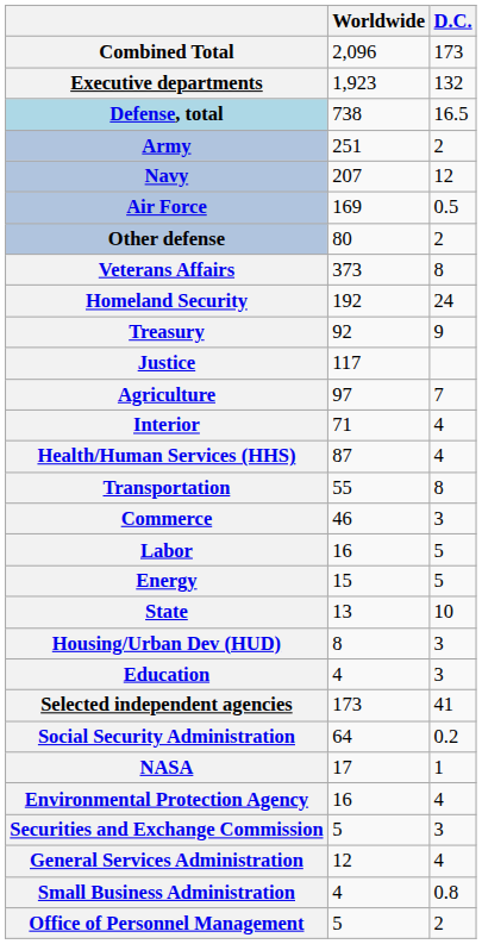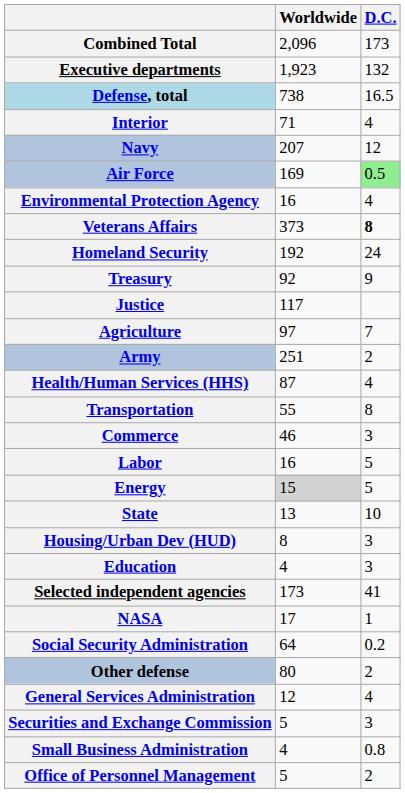 <table class="wikitable sortable mw-collapsible floatright">
 <tr>
 <th class="stubhead"></th>
 <th>Worldwide</th>
 <th><a href='#'>D.C.</a></th>
 </tr>
 <tr>
 <th id="table_1_(k344).r.1" headers="">Combined Total</th>
 <td>2,096</td>
 <td>173</td>
 </tr>
 <tr>
 <th id="table_1_(k344).r.3" headers=""><u>Executive departments</u></th>
 <td>1,923</td>
 <td>132</td>
 </tr>
 <tr class="greenbar">
 <th id="table_1_(k344).r.3.1" headers="table_1_(k344).r.3" style="background-color:lightblue;"><a href='#'>Defense</a>, total</th>
 <td>738</td>
 <td>16.5</td>
 </tr>
-<tr>
-<th id="table_1_(k344).r.3.1.1" headers="table_1_(k344).r.3 table_1_(k344).r.3.1" style="background-color:lightsteelblue;"><a href='#'>Army</a></th>
-<td>251</td>
-<td>2</td>
+<tr class="greenbar">
+<th id="table_1_(k344).r.3.7" headers="table_1_(k344).r.3"><a href='#'>Interior</a></th>
+<td>71</td>
+<td>4</td>
 </tr>
 <tr class="greenbar">
 <th id="table_1_(k344).r.3.1.2" headers="table_1_(k344).r.3 table_1_(k344).r.3.1" style="background-color:lightsteelblue;"><a href='#'>Navy</a></th>
 <td>207</td>
 <td>12</td>
 </tr>
 <tr>
 <th id="table_1_(k344).r.3.1.3" headers="table_1_(k344).r.3 table_1_(k344).r.3.1" style="background-color:lightsteelblue;"><a href='#'>Air Force</a></th>
 <td>169</td>
-<td>0.5</td>
+<td style="background: lightgreen;">0.5</td>
 </tr>
-<tr class="greenbar">
-<th id="table_1_(k344).r.3.1.4" headers="table_1_(k344).r.3 table_1_(k344).r.3.1" style="background-color:lightsteelblue;">Other defense</th>
-<td>80</td>
-<td>2</td>
+<tr>
+<th><a href='#'>Environmental Protection Agency</a></th>
+<td>16</td>
+<td>4</td>
 </tr>
 <tr>
 <th id="table_1_(k344).r.3.2" headers="table_1_(k344).r.3"><a href='#'>Veterans Affairs</a></th>
 <td>373</td>
-<td>8</td>
+<td><strong>8</strong></td>
 </tr>
 <tr class="greenbar">
 <th id="table_1_(k344).r.3.3" headers="table_1_(k344).r.3"><a href='#'>Homeland Security</a></th>
 <td>192</td>
 <td>24</td>
 </tr>
 <tr>
 <th id="table_1_(k344).r.3.4" headers="table_1_(k344).r.3"><a href='#'>Treasury</a></th>
 <td>92</td>
 <td>9</td>
 </tr>
 <tr class="greenbar">
 <th id="table_1_(k344).r.3.5" headers="table_1_(k344).r.3"><a href='#'>Justice</a></th>
 <td>117</td>
 <td></td>
 </tr>
 <tr>
 <th id="table_1_(k344).r.3.6" headers="table_1_(k344).r.3"><a href='#'>Agriculture</a></th>
 <td>97</td>
 <td>7</td>
 </tr>
-<tr class="greenbar">
-<th id="table_1_(k344).r.3.7" headers="table_1_(k344).r.3"><a href='#'>Interior</a></th>
-<td>71</td>
-<td>4</td>
+<tr>
+<th id="table_1_(k344).r.3.1.1" headers="table_1_(k344).r.3 table_1_(k344).r.3.1" style="background-color:lightsteelblue;"><a href='#'>Army</a></th>
+<td>251</td>
+<td>2</td>
 </tr>
 <tr>
 <th id="table_1_(k344).r.3.8" headers="table_1_(k344).r.3"><a href='#'>Health/Human Services (HHS)</a></th>
 <td>87</td>
 <td>4</td>
 </tr>
 <tr class="greenbar">
 <th id="table_1_(k344).r.3.9" headers="table_1_(k344).r.3"><a href='#'>Transportation</a></th>
 <td>55</td>
 <td>8</td>
 </tr>
 <tr>
 <th id="table_1_(k344).r.3.10" headers="table_1_(k344).r.3"><a href='#'>Commerce</a></th>
 <td>46</td>
 <td>3</td>
 </tr>
 <tr class="greenbar">
 <th id="table_1_(k344).r.3.11" headers="table_1_(k344).r.3"><a href='#'>Labor</a></th>
 <td>16</td>
 <td>5</td>
 </tr>
 <tr>
 <th><a href='#'>Energy</a></th>
-<td>15</td>
+<td style="background: lightgrey;">15</td>
 <td>5</td>
 </tr>
 <tr>
 <th><a href='#'>State</a></th>
 <td>13</td>
 <td>10</td>
 </tr>
 <tr>
 <th><a href='#'>Housing/Urban Dev (HUD)</a></th>
 <td>8</td>
 <td>3</td>
 </tr>
 <tr>
 <th><a href='#'>Education</a></th>
 <td>4</td>
 <td>3</td>
 </tr>
 <tr>
 <th><u>Selected independent agencies</u></th>
 <td>173</td>
 <td>41</td>
 </tr>
 <tr>
-<th><a href='#'>Social Security Administration</a></th>
-<td>64</td>
-<td>0.2</td>
-</tr>
-<tr>
 <th><a href='#'>NASA</a></th>
 <td>17</td>
 <td>1</td>
 </tr>
 <tr>
-<th><a href='#'>Environmental Protection Agency</a></th>
-<td>16</td>
+<th><a href='#'>Social Security Administration</a></th>
+<td>64</td>
+<td>0.2</td>
+</tr>
+<tr class="greenbar">
+<th id="table_1_(k344).r.3.1.4" headers="table_1_(k344).r.3 table_1_(k344).r.3.1" style="background-color:lightsteelblue;">Other defense</th>
+<td>80</td>
+<td>2</td>
+</tr>
+<tr>
+<th><a href='#'>General Services Administration</a></th>
+<td>12</td>
 <td>4</td>
 </tr>
 <tr>
 <th><a href='#'>Securities and Exchange Commission</a></th>
 <td>5</td>
 <td>3</td>
-</tr>
-<tr>
-<th><a href='#'>General Services Administration</a></th>
-<td>12</td>
-<td>4</td>
 </tr>
 <tr>
 <th><a href='#'>Small Business Administration</a></th>
 <td>4</td>
 <td>0.8</td>
 </tr>
 <tr>
 <th><a href='#'>Office of Personnel Management</a></th>
 <td>5</td>
 <td>2</td>
 </tr>
 </table>
